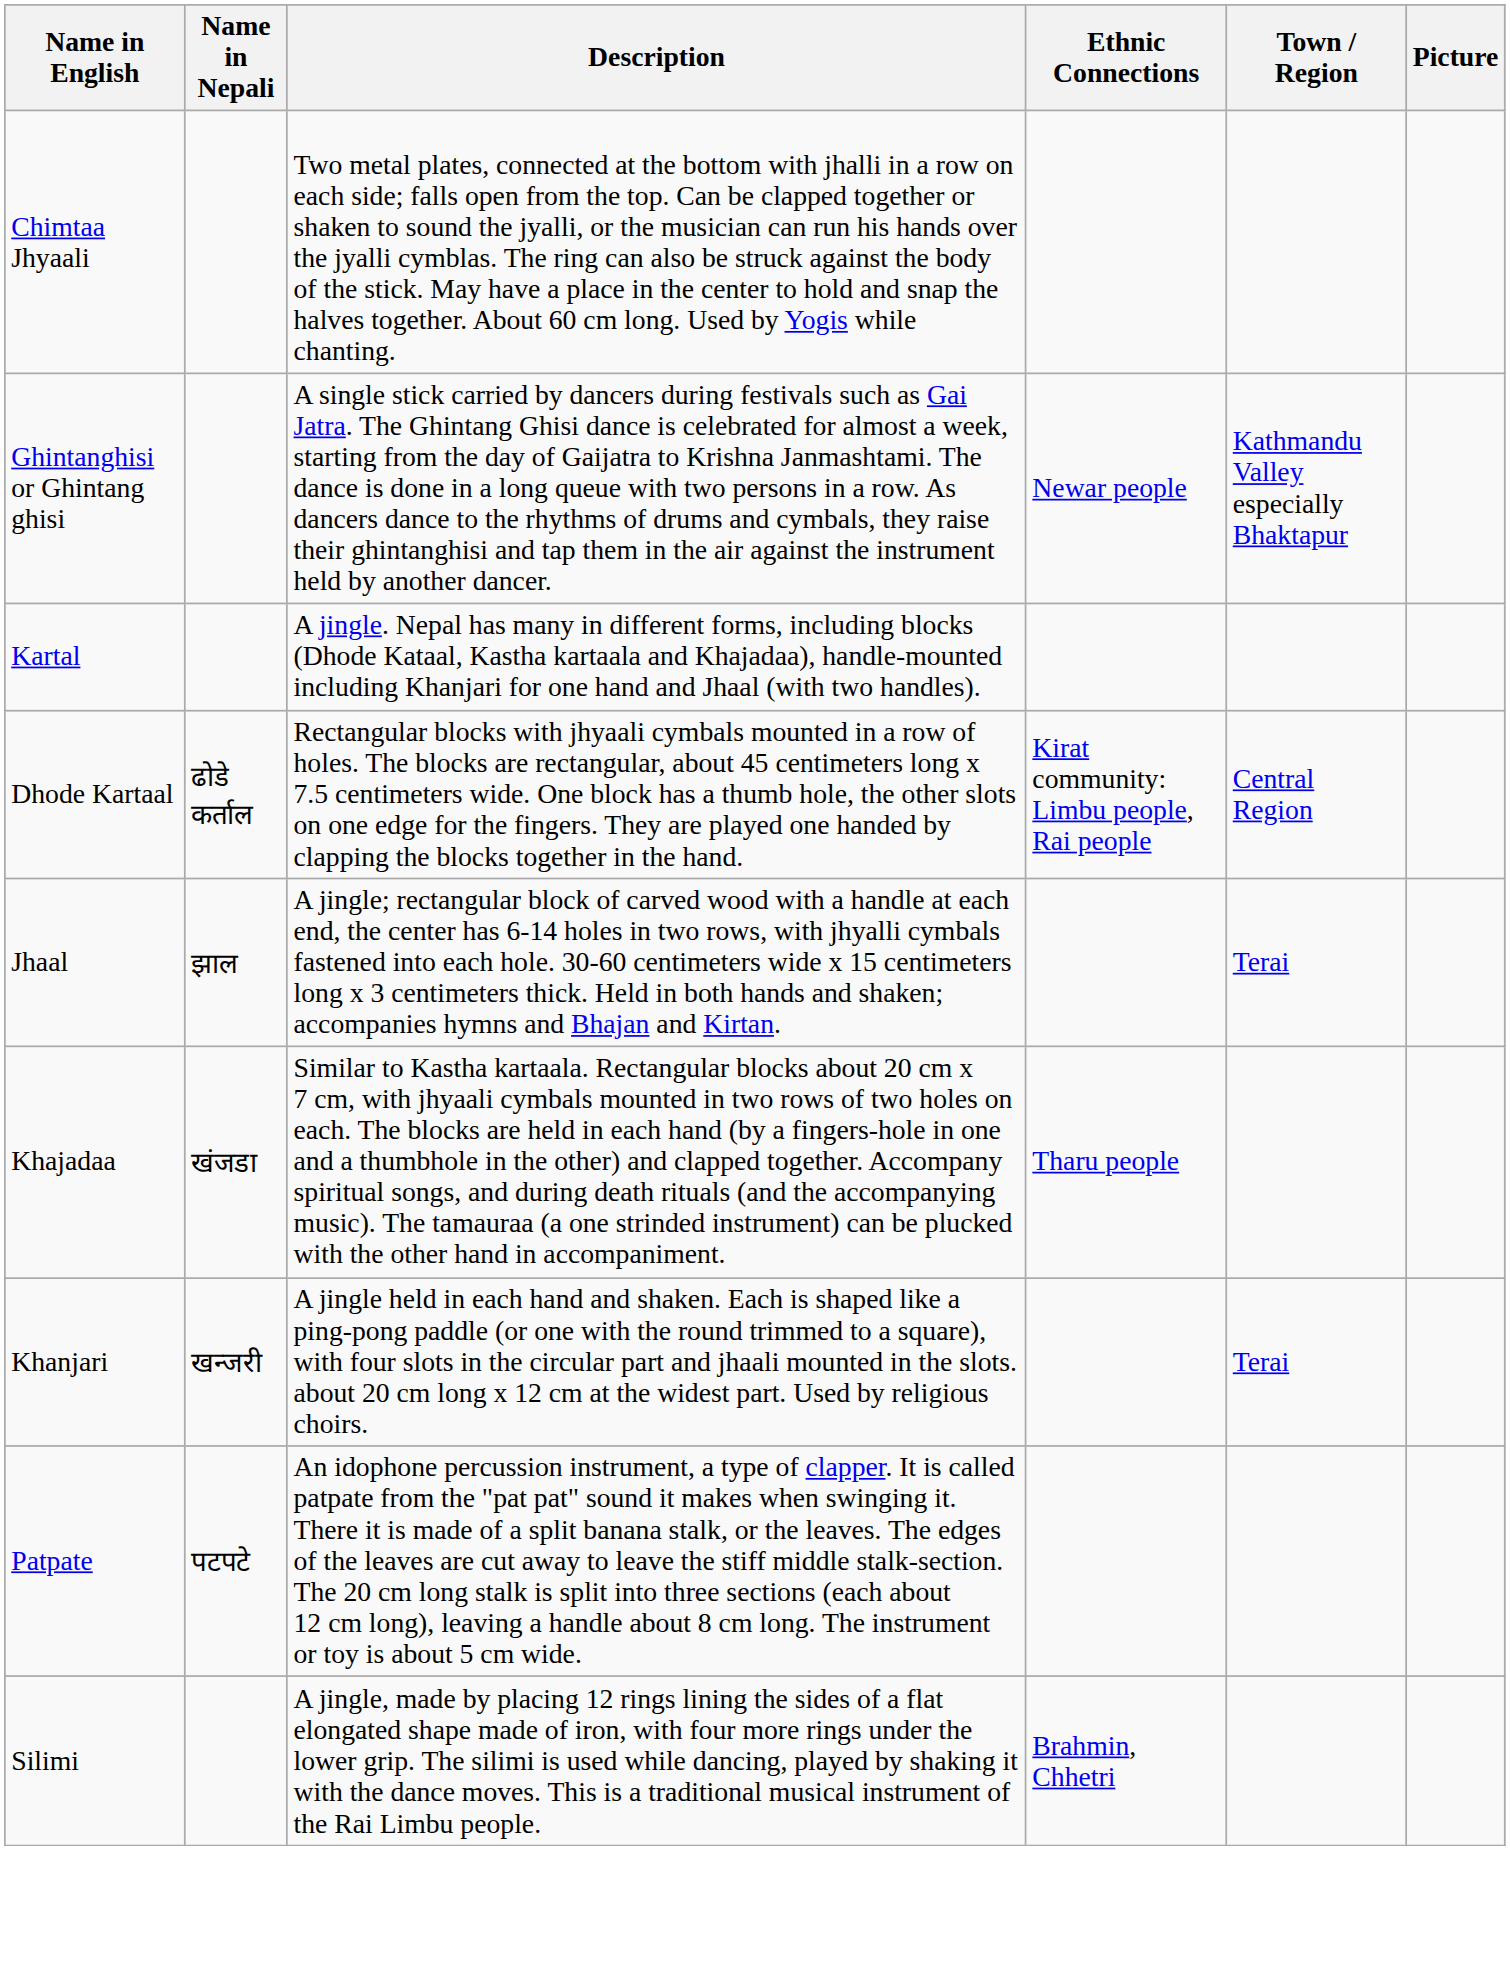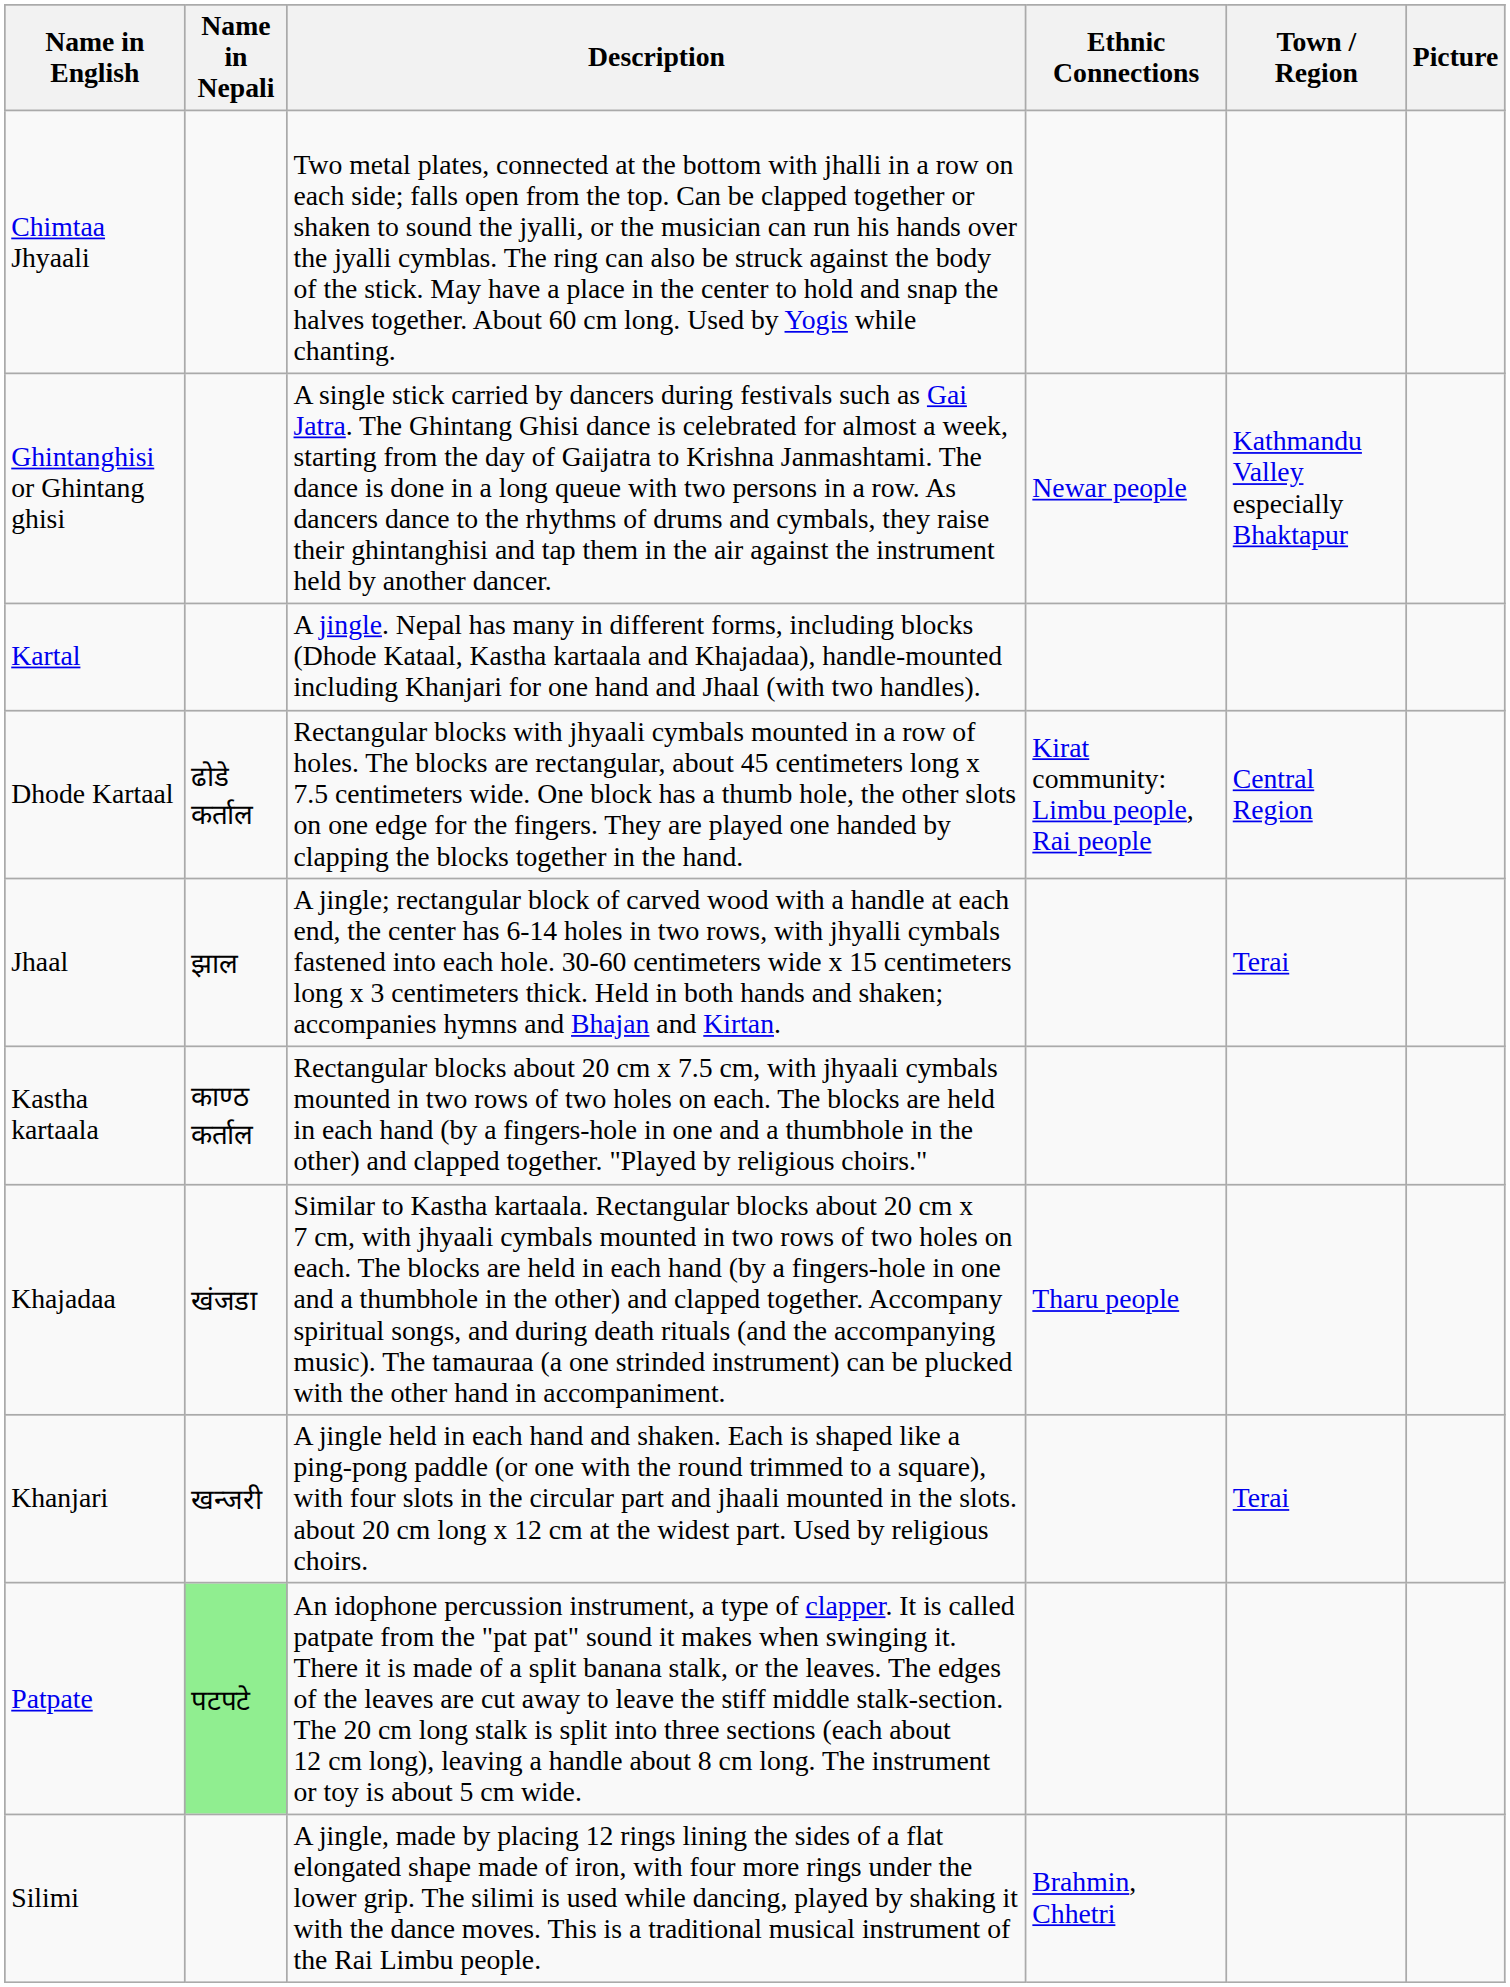 <table class="wikitable">
 <tr>
 <th>Name in English</th>
 <th>Name in Nepali</th>
 <th>Description</th>
 <th>Ethnic Connections</th>
 <th>Town / Region</th>
 <th>Picture</th>
 </tr>
 <tr>
 <td><a href='#'>Chimtaa</a> Jhyaali</td>
 <td></td>
 <td><br>Two metal plates, connected at the bottom with jhalli in a row on each side; falls open from the top. Can be clapped together or shaken to sound the jyalli, or the musician can run his hands over the jyalli cymblas. The ring can also be struck against the body of the stick. May have a place in the center to hold and snap the halves together. About 60 cm long. Used by <a href='#'>Yogis</a> while chanting.</td>
 <td></td>
 <td></td>
 <td></td>
 </tr>
 <tr>
 <td><a href='#'>Ghintanghisi</a> or Ghintang ghisi</td>
 <td></td>
 <td>A single stick carried by dancers during festivals such as <a href='#'>Gai Jatra</a>. The Ghintang Ghisi dance is celebrated for almost a week, starting from the day of Gaijatra to Krishna Janmashtami. The dance is done in a long queue with two persons in a row. As dancers dance to the rhythms of drums and cymbals, they raise their ghintanghisi and tap them in the air against the instrument held by another dancer.</td>
 <td><a href='#'>Newar people</a></td>
 <td><a href='#'>Kathmandu Valley</a> especially <a href='#'>Bhaktapur</a></td>
 <td></td>
 </tr>
 <tr>
 <td><a href='#'>Kartal</a></td>
 <td></td>
 <td>A <a href='#'>jingle</a>. Nepal has many in different forms, including blocks (Dhode Kataal,  Kastha kartaala and Khajadaa), handle-mounted including Khanjari for one hand and Jhaal (with two handles).</td>
 <td></td>
 <td></td>
 <td></td>
 </tr>
 <tr>
 <td>Dhode Kartaal</td>
 <td>ढोडे कर्ताल</td>
 <td>Rectangular blocks with jhyaali cymbals mounted in a row of holes. The blocks are rectangular, about 45 centimeters long x 7.5 centimeters wide. One block has a thumb hole, the other slots on one edge for the fingers. They are played one handed by clapping the blocks together in the hand.</td>
 <td><a href='#'>Kirat</a> community: <a href='#'>Limbu people</a>, <a href='#'>Rai people</a></td>
 <td><a href='#'>Central Region</a></td>
 <td></td>
 </tr>
 <tr>
 <td>Jhaal</td>
 <td>झाल</td>
 <td>A jingle; rectangular block of carved wood with a handle at each end, the center has 6-14 holes in two rows, with jhyalli cymbals fastened into each hole. 30-60 centimeters wide x 15 centimeters long x 3 centimeters thick. Held in both hands and shaken; accompanies hymns and <a href='#'>Bhajan</a> and <a href='#'>Kirtan</a>.</td>
 <td></td>
 <td><a href='#'>Terai</a></td>
 <td></td>
 </tr>
 <tr>
+<td>Kastha kartaala</td>
+<td>काण्ठ कर्ताल</td>
+<td>Rectangular blocks about 20 cm x 7.5 cm, with jhyaali cymbals mounted in two rows of two holes on each. The blocks are held in each hand (by a fingers-hole in one and a thumbhole in the other) and clapped together. "Played by religious choirs."</td>
+<td></td>
+<td></td>
+<td></td>
+</tr>
+<tr>
 <td>Khajadaa</td>
 <td>खंजडा</td>
 <td>Similar to Kastha kartaala. Rectangular blocks about 20 cm x 7 cm, with jhyaali cymbals mounted in two rows of two holes on each. The blocks are held in each hand (by a fingers-hole in one and a thumbhole in the other) and clapped together. Accompany spiritual songs, and during death rituals (and the accompanying music). The tamauraa (a one strinded instrument) can be plucked with the other hand in accompaniment.</td>
 <td><a href='#'>Tharu people</a></td>
 <td></td>
 <td></td>
 </tr>
 <tr>
 <td>Khanjari</td>
 <td>खन्जरी</td>
 <td>A jingle held in each hand and shaken. Each is shaped like a ping-pong paddle (or one with the round trimmed to a square), with four slots in the circular part and jhaali mounted in the slots. about 20 cm long x 12 cm at the widest part. Used by religious choirs.</td>
 <td></td>
 <td><a href='#'>Terai</a></td>
 <td></td>
 </tr>
 <tr>
 <td><a href='#'>Patpate</a></td>
-<td>पटपटे</td>
+<td style="background: lightgreen;">पटपटे</td>
 <td>An idophone percussion instrument, a type of <a href='#'>clapper</a>. It is called patpate from the "pat pat" sound it makes when swinging it. There it is made of a split banana stalk, or the leaves. The edges of the leaves are cut away to leave the stiff middle stalk-section. The 20 cm long stalk is split into three sections (each about 12 cm long), leaving a handle about 8 cm long. The instrument or toy is about 5 cm wide.</td>
 <td></td>
 <td></td>
 <td></td>
 </tr>
 <tr>
 <td>Silimi</td>
 <td></td>
 <td>A jingle, made by placing 12 rings lining the sides of a flat elongated shape made of iron, with four more rings under the lower grip. The silimi is used while dancing, played by shaking it with the dance moves. This is a traditional musical instrument of the Rai Limbu people.</td>
 <td><a href='#'>Brahmin</a>, <a href='#'>Chhetri</a></td>
 <td></td>
 <td></td>
 </tr>
 </table>
